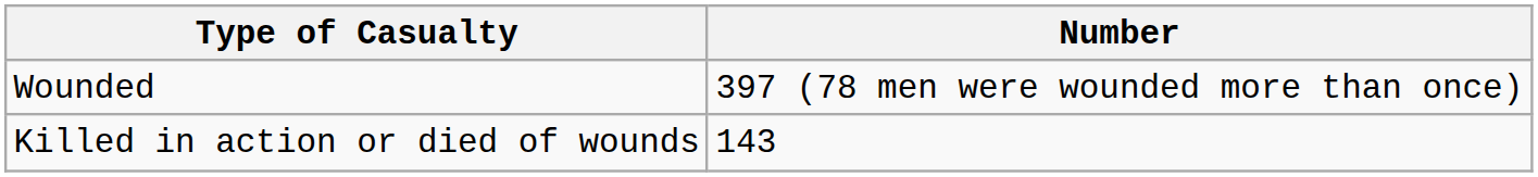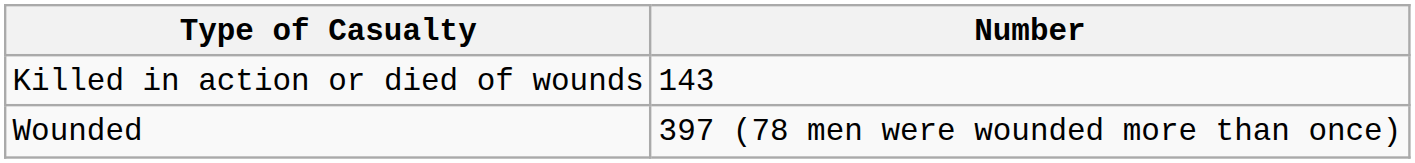 <table class="wikitable">
 <tr>
 <th>Type of Casualty</th>
 <th>Number</th>
 </tr>
 <tr>
+<td>Killed in action or died of wounds</td>
+<td>143</td>
+</tr>
+<tr>
 <td>Wounded</td>
 <td>397 (78 men were wounded more than once)</td>
 </tr>
-<tr>
-<td>Killed in action or died of wounds</td>
-<td>143</td>
-</tr>
 </table>
